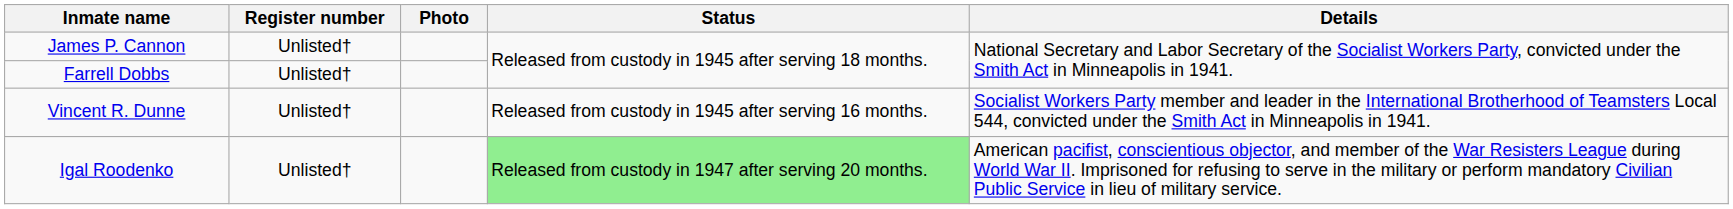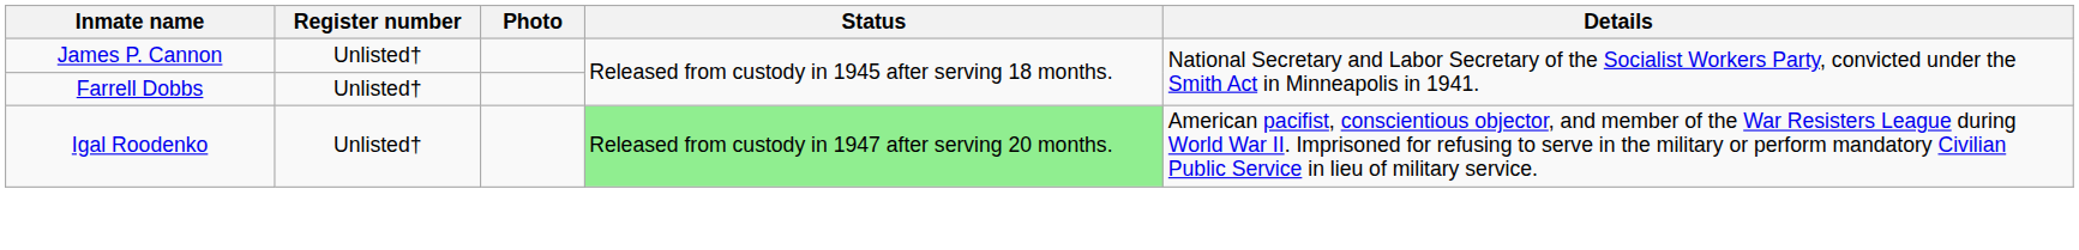 <table class="wikitable sortable">
 <tr>
 <th width=13%>Inmate name</th>
 <th width=10%>Register number</th>
 <th width=5%>Photo</th>
 <th width=28%>Status</th>
 <th width=49%>Details</th>
 </tr>
 <tr>
 <td style="text-align:center;"><a href='#'>James P. Cannon</a></td>
 <td style="text-align:center;">Unlisted†</td>
 <td></td>
 <td rowspan=2>Released from custody in 1945 after serving 18 months.</td>
 <td rowspan=2>National Secretary and Labor Secretary of the <a href='#'>Socialist Workers Party</a>, convicted under the <a href='#'>Smith Act</a> in Minneapolis in 1941.</td>
 </tr>
 <tr>
 <td style="text-align:center;"><a href='#'>Farrell Dobbs</a></td>
 <td style="text-align:center;">Unlisted†</td>
 <td></td>
 </tr>
 <tr>
-<td style="text-align:center;"><a href='#'>Vincent R. Dunne</a></td>
-<td style="text-align:center;">Unlisted†</td>
-<td></td>
-<td>Released from custody in 1945 after serving 16 months.</td>
-<td><a href='#'>Socialist Workers Party</a> member and leader in the <a href='#'>International Brotherhood of Teamsters</a> Local 544, convicted under the <a href='#'>Smith Act</a> in Minneapolis in 1941.</td>
-</tr>
-<tr>
 <td style="text-align:center;"><a href='#'>Igal Roodenko</a></td>
 <td style="text-align:center;">Unlisted†</td>
 <td></td>
 <td style="background: lightgreen;">Released from custody in 1947 after serving 20 months.</td>
 <td>American <a href='#'>pacifist</a>, <a href='#'>conscientious objector</a>, and member of the <a href='#'>War Resisters League</a> during <a href='#'>World War II</a>. Imprisoned for refusing to serve in the military or perform mandatory <a href='#'>Civilian Public Service</a> in lieu of military service.</td>
 </tr>
 </table>
